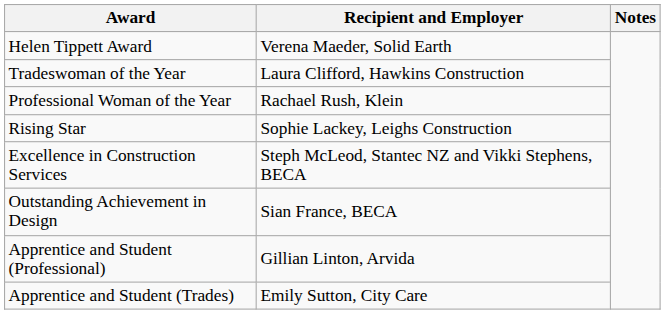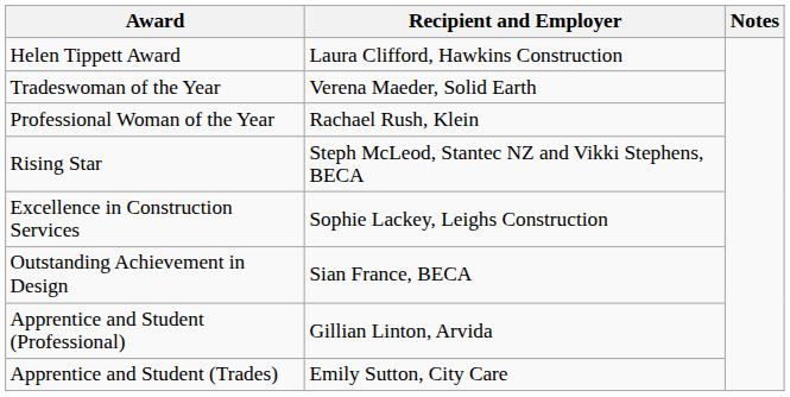 <table class="wikitable">
 <tr>
 <th>Award</th>
 <th>Recipient and Employer</th>
 <th>Notes</th>
 </tr>
 <tr>
 <td>Helen Tippett Award</td>
-<td>Verena Maeder, Solid Earth</td>
+<td>Laura Clifford, Hawkins Construction</td>
 <td rowspan="8"></td>
 </tr>
 <tr>
 <td>Tradeswoman of the Year</td>
-<td>Laura Clifford, Hawkins Construction</td>
+<td>Verena Maeder, Solid Earth</td>
 </tr>
 <tr>
 <td>Professional Woman of the Year</td>
 <td>Rachael Rush, Klein</td>
 </tr>
 <tr>
 <td>Rising Star</td>
-<td>Sophie Lackey, Leighs Construction</td>
+<td>Steph McLeod, Stantec NZ and Vikki Stephens, BECA</td>
 </tr>
 <tr>
 <td>Excellence in Construction Services</td>
-<td>Steph McLeod, Stantec NZ and Vikki Stephens, BECA</td>
+<td>Sophie Lackey, Leighs Construction</td>
 </tr>
 <tr>
 <td>Outstanding Achievement in Design</td>
 <td>Sian France, BECA</td>
 </tr>
 <tr>
 <td>Apprentice and Student (Professional)</td>
 <td>Gillian Linton, Arvida</td>
 </tr>
 <tr>
 <td>Apprentice and Student (Trades)</td>
 <td>Emily Sutton, City Care</td>
 </tr>
 </table>
